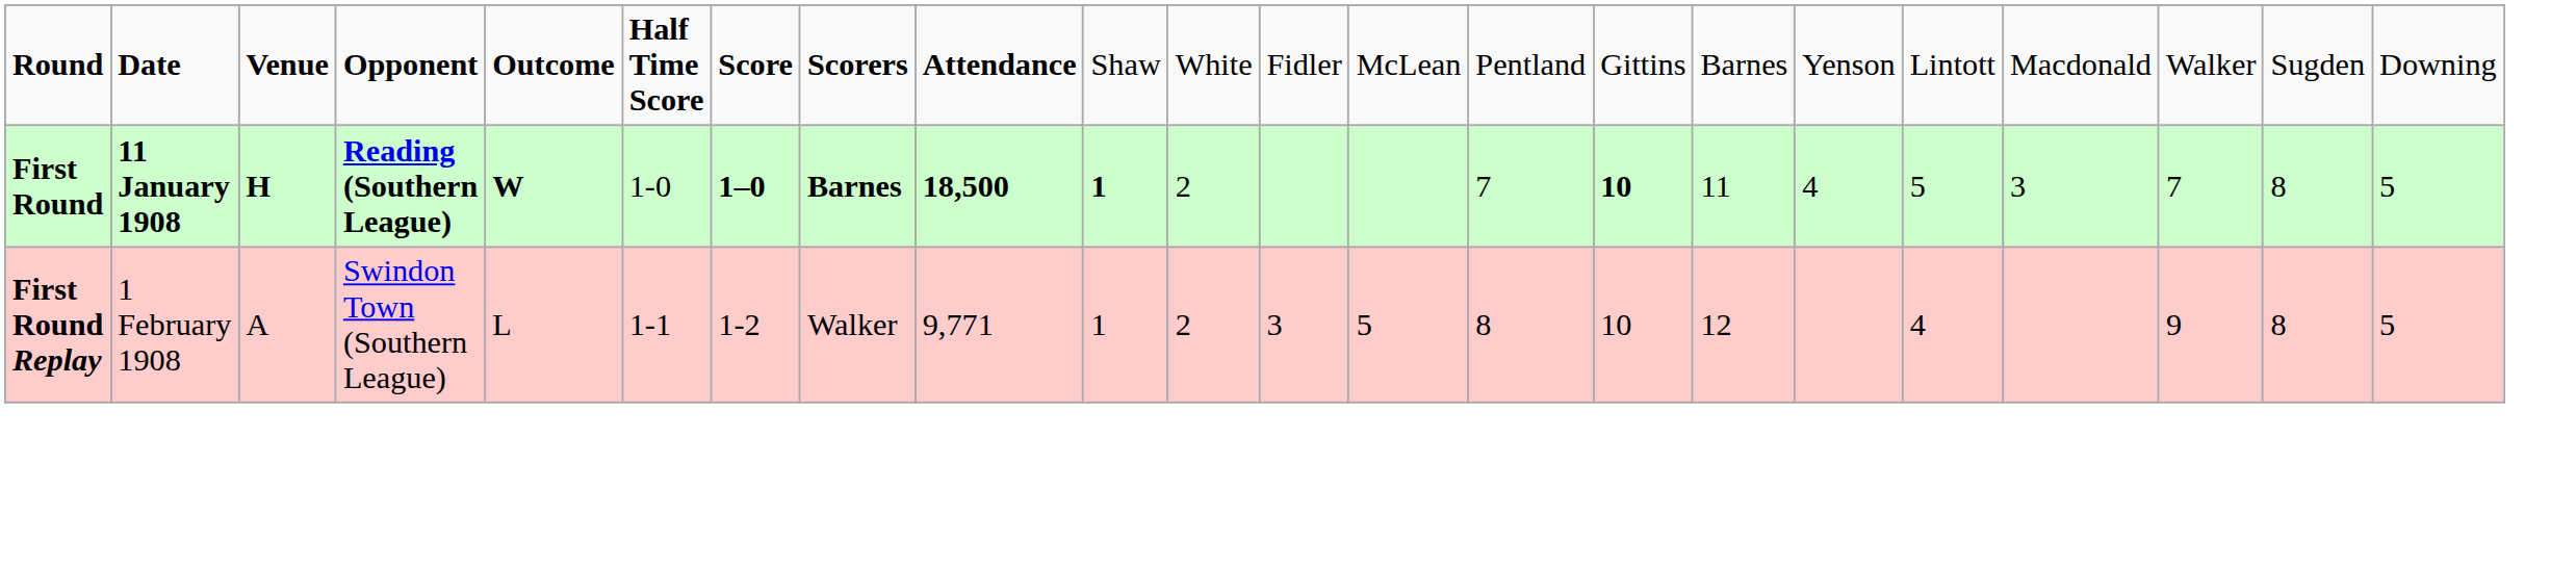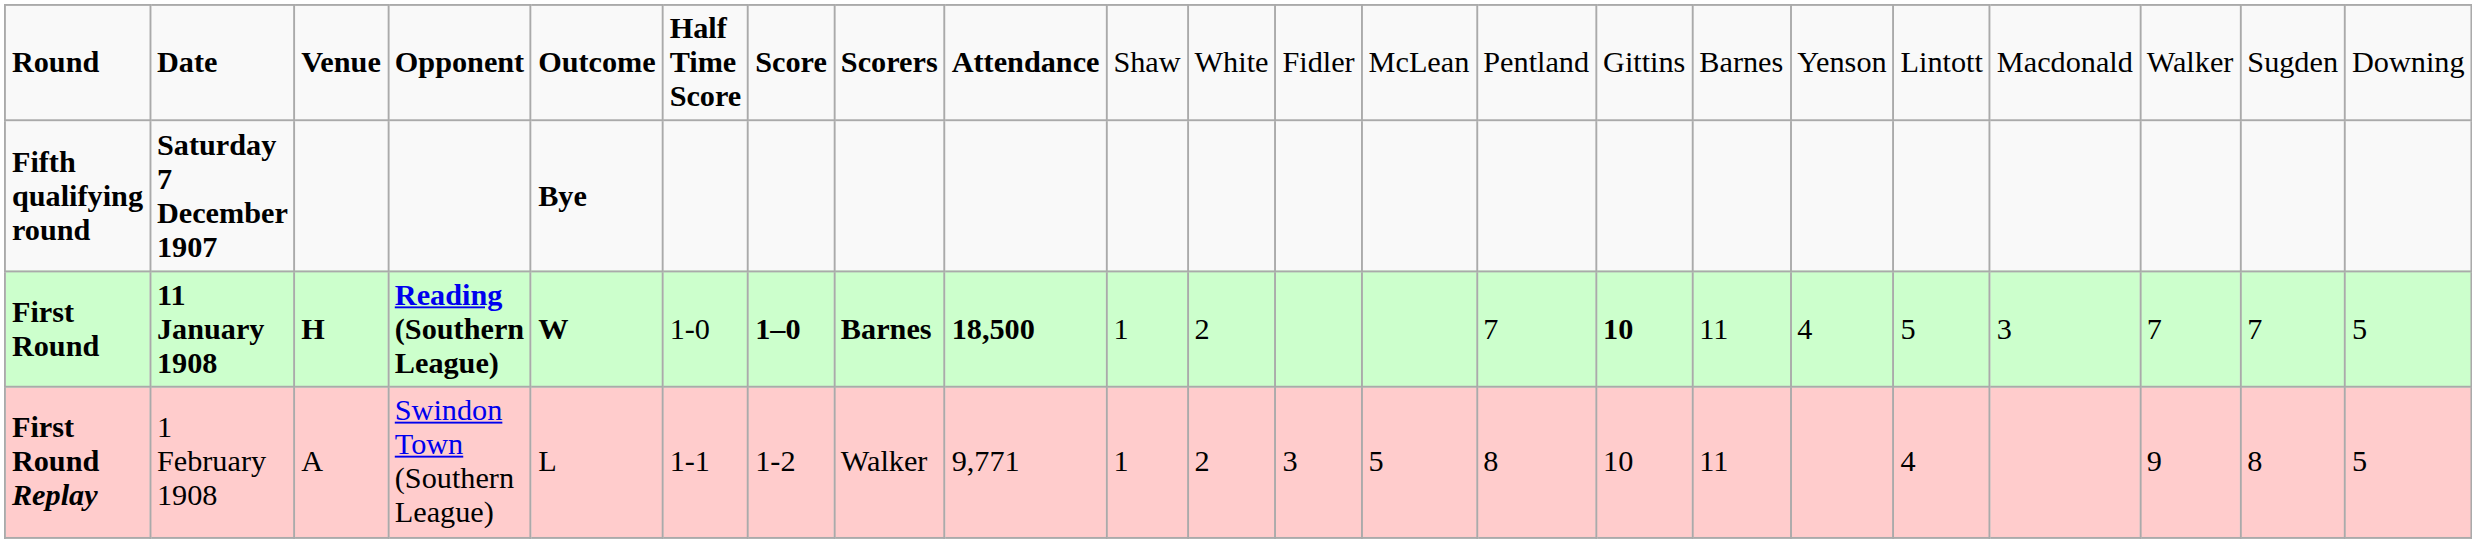 <table class="wikitable">
 <tr>
 <td><strong>Round</strong></td>
 <td><strong>Date</strong></td>
 <td><strong>Venue</strong></td>
 <td><strong>Opponent</strong></td>
 <td><strong>Outcome</strong></td>
 <td><strong>Half Time Score</strong></td>
 <td><strong>Score</strong></td>
 <td><strong>Scorers</strong></td>
 <td><strong>Attendance</strong></td>
 <td>Shaw</td>
 <td>White</td>
 <td>Fidler</td>
 <td>McLean</td>
 <td>Pentland</td>
 <td>Gittins</td>
 <td>Barnes</td>
 <td>Yenson</td>
 <td>Lintott</td>
 <td>Macdonald</td>
 <td>Walker</td>
 <td>Sugden</td>
 <td>Downing</td>
 </tr>
+<tr>
+<td><strong>Fifth qualifying round</strong></td>
+<td><strong>Saturday 7 December 1907</strong></td>
+<td></td>
+<td></td>
+<td><strong>Bye</strong></td>
+<td></td>
+<td></td>
+<td></td>
+<td></td>
+<td></td>
+<td></td>
+<td></td>
+<td></td>
+<td></td>
+<td></td>
+<td></td>
+<td></td>
+<td></td>
+<td></td>
+<td></td>
+<td></td>
+<td></td>
+</tr>
 <tr bgcolor="#CCFFCC">
 <td><strong>First Round</strong></td>
 <td><strong>11 January 1908</strong></td>
 <td><strong>H</strong></td>
 <td><a href='#'><strong>Reading</strong></a> <strong>(Southern League)</strong></td>
 <td><strong>W</strong></td>
 <td>1-0</td>
 <td><strong>1–0</strong></td>
 <td><strong>Barnes</strong></td>
 <td><strong>18,500</strong></td>
-<td><strong>1</strong></td>
+<td>1</td>
 <td>2</td>
 <td></td>
 <td></td>
 <td>7</td>
 <td><strong>10</strong></td>
 <td>11</td>
 <td>4</td>
 <td>5</td>
 <td>3</td>
 <td>7</td>
-<td>8</td>
+<td>7</td>
 <td>5</td>
 </tr>
 <tr bgcolor="#FFCCCC">
 <td><strong>First Round <em>Replay<strong><em></td>
 <td></strong>1 February 1908<strong></td>
 <td></strong>A<strong></td>
 <td></strong><a href='#'>Swindon Town</a> (Southern League)<strong></td>
 <td></strong>L<strong></td>
 <td>1-1</td>
 <td></strong>1-2<strong></td>
 <td></strong>Walker<strong></td>
 <td></strong>9,771<strong></td>
 <td>1</td>
 <td>2</td>
 <td>3</td>
 <td>5</td>
 <td>8</td>
 <td>10</td>
-<td>12</td>
+<td>11</td>
 <td></td>
 <td>4</td>
 <td></td>
 <td>9</td>
 <td>8</td>
 <td>5</td>
 </tr>
 </table>
